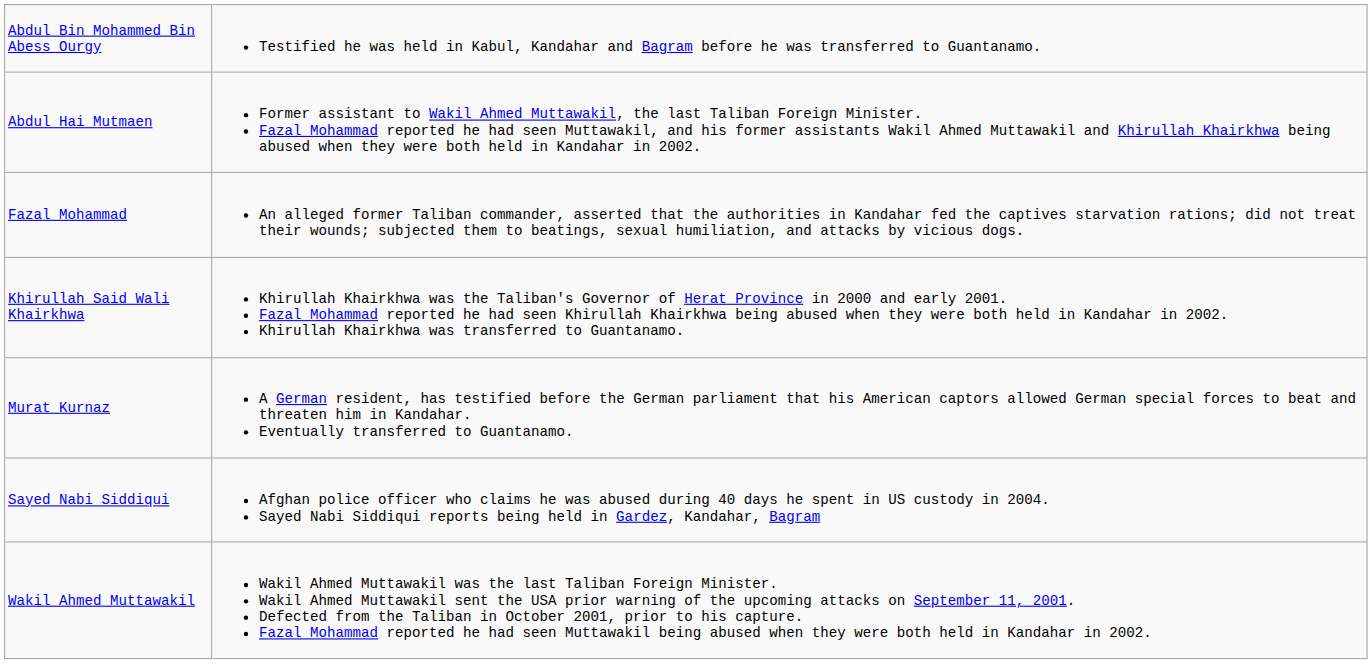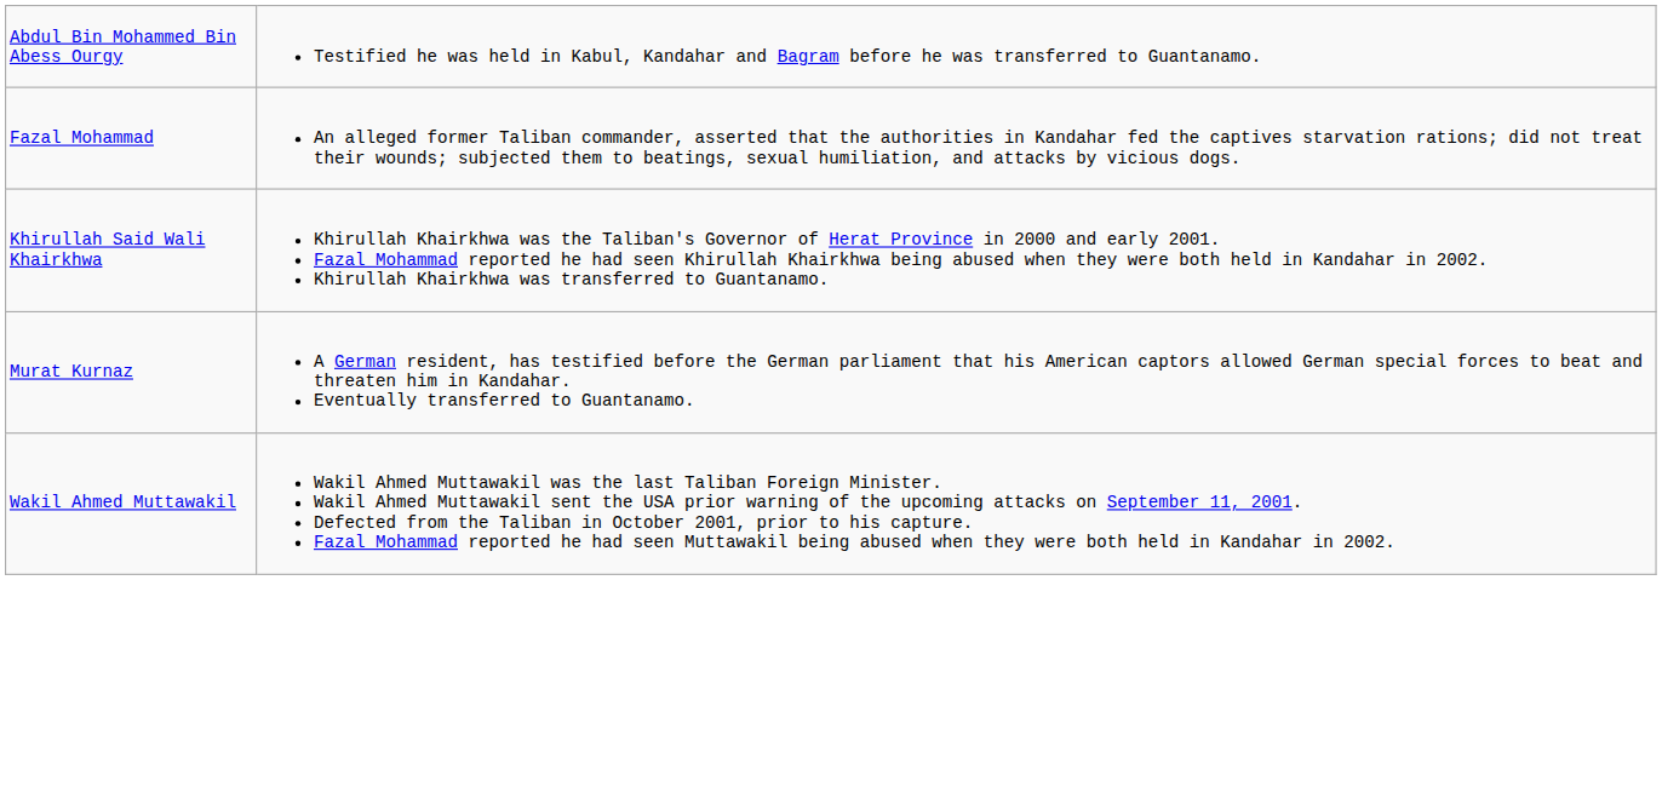 <table class="wikitable">
 <tr>
 <td><a href='#'>Abdul Bin Mohammed Bin Abess Ourgy</a></td>
 <td><br><ul><li>Testified he was held in Kabul, Kandahar and <a href='#'>Bagram</a> before he was transferred to Guantanamo.</li></ul></td>
-</tr>
-<tr>
-<td><a href='#'>Abdul Hai Mutmaen</a></td>
-<td><br><ul><li>Former assistant to <a href='#'>Wakil Ahmed Muttawakil</a>, the last Taliban Foreign Minister.</li><li><a href='#'>Fazal Mohammad</a> reported he had seen Muttawakil, and his former assistants Wakil Ahmed Muttawakil and <a href='#'>Khirullah Khairkhwa</a> being abused when they were both held in Kandahar in 2002.</li></ul></td>
 </tr>
 <tr>
 <td><a href='#'>Fazal Mohammad</a></td>
 <td><br><ul><li>An alleged former Taliban commander, asserted that the authorities in Kandahar fed the captives starvation rations; did not treat their wounds; subjected them to beatings, sexual humiliation, and attacks by vicious dogs.</li></ul></td>
 </tr>
 <tr>
 <td><a href='#'>Khirullah Said Wali Khairkhwa</a></td>
 <td><br><ul><li>Khirullah Khairkhwa was the Taliban's Governor of <a href='#'>Herat Province</a> in 2000 and early 2001.</li><li><a href='#'>Fazal Mohammad</a> reported he had seen Khirullah Khairkhwa being abused when they were both held in Kandahar in 2002.</li><li>Khirullah Khairkhwa was transferred to Guantanamo.</li></ul></td>
 </tr>
 <tr>
 <td><a href='#'>Murat Kurnaz</a></td>
 <td><br><ul><li>A <a href='#'>German</a> resident, has testified before the German parliament that his American captors allowed German special forces to beat and threaten him in Kandahar.</li><li>Eventually transferred to Guantanamo.</li></ul></td>
 </tr>
 <tr>
-<td><a href='#'>Sayed Nabi Siddiqui</a></td>
-<td><br><ul><li>Afghan police officer who claims he was abused during 40 days he spent in US custody in 2004.</li><li>Sayed Nabi Siddiqui reports being held in <a href='#'>Gardez</a>, Kandahar, <a href='#'>Bagram</a></li></ul></td>
-</tr>
-<tr>
 <td><a href='#'>Wakil Ahmed Muttawakil</a></td>
 <td><br><ul><li>Wakil Ahmed Muttawakil was the last Taliban Foreign Minister.</li><li>Wakil Ahmed Muttawakil sent the USA prior warning of the upcoming attacks on <a href='#'>September 11, 2001</a>.</li><li>Defected from the Taliban in October 2001, prior to his capture.</li><li><a href='#'>Fazal Mohammad</a> reported he had seen Muttawakil being abused when they were both held in Kandahar in 2002.</li></ul></td>
 </tr>
 </table>
